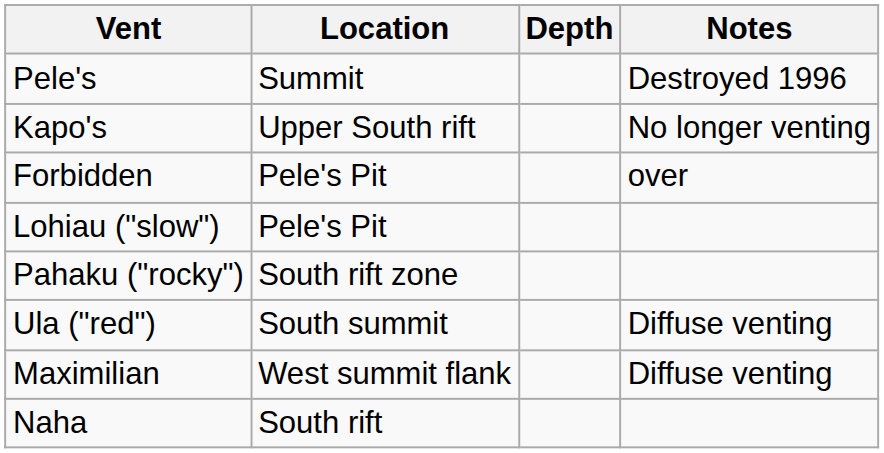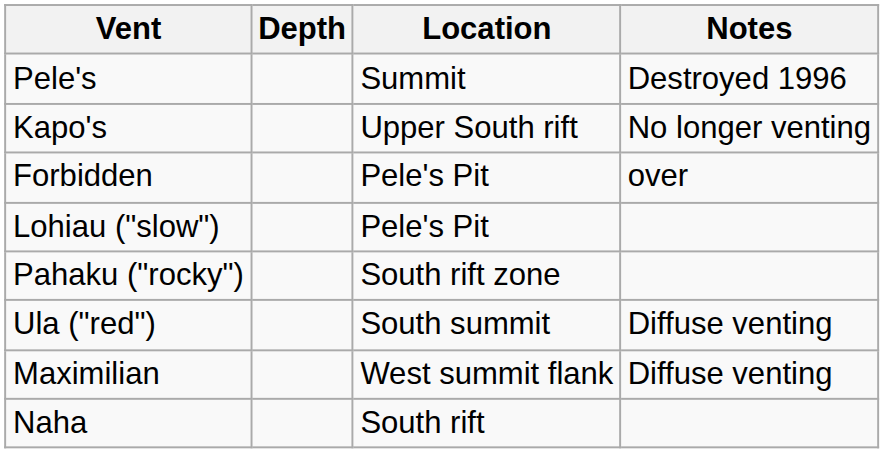 <table class="wikitable" style="float:right; padding-left:2px;">
 <tr>
 <th>Vent</th>
+<th>Depth</th>
 <th>Location</th>
-<th>Depth</th>
 <th>Notes</th>
 </tr>
 <tr>
 <td>Pele's</td>
+<td></td>
 <td>Summit</td>
-<td></td>
 <td>Destroyed 1996</td>
 </tr>
 <tr>
 <td>Kapo's</td>
+<td></td>
 <td>Upper South rift</td>
-<td></td>
 <td>No longer venting</td>
 </tr>
 <tr>
 <td>Forbidden</td>
+<td></td>
 <td>Pele's Pit</td>
-<td></td>
 <td>over </td>
 </tr>
 <tr>
 <td>Lohiau ("slow")</td>
+<td></td>
 <td>Pele's Pit</td>
-<td></td>
 <td></td>
 </tr>
 <tr>
 <td>Pahaku ("rocky")</td>
+<td></td>
 <td>South rift zone</td>
-<td></td>
 <td></td>
 </tr>
 <tr>
 <td>Ula ("red")</td>
+<td></td>
 <td>South summit</td>
-<td></td>
 <td>Diffuse venting</td>
 </tr>
 <tr>
 <td>Maximilian</td>
+<td></td>
 <td>West summit flank</td>
-<td></td>
 <td>Diffuse venting</td>
 </tr>
 <tr>
 <td>Naha</td>
+<td></td>
 <td>South rift</td>
-<td></td>
 <td></td>
 </tr>
 </table>
